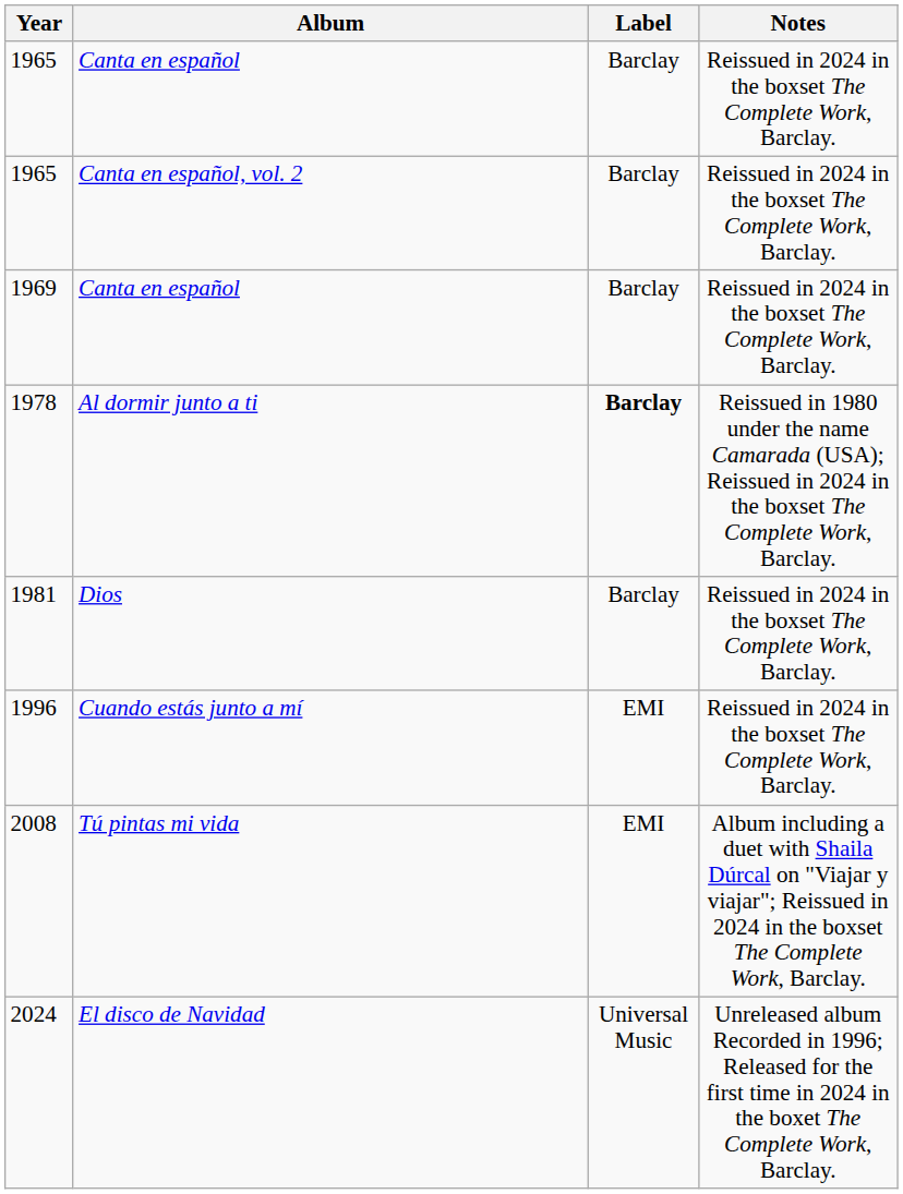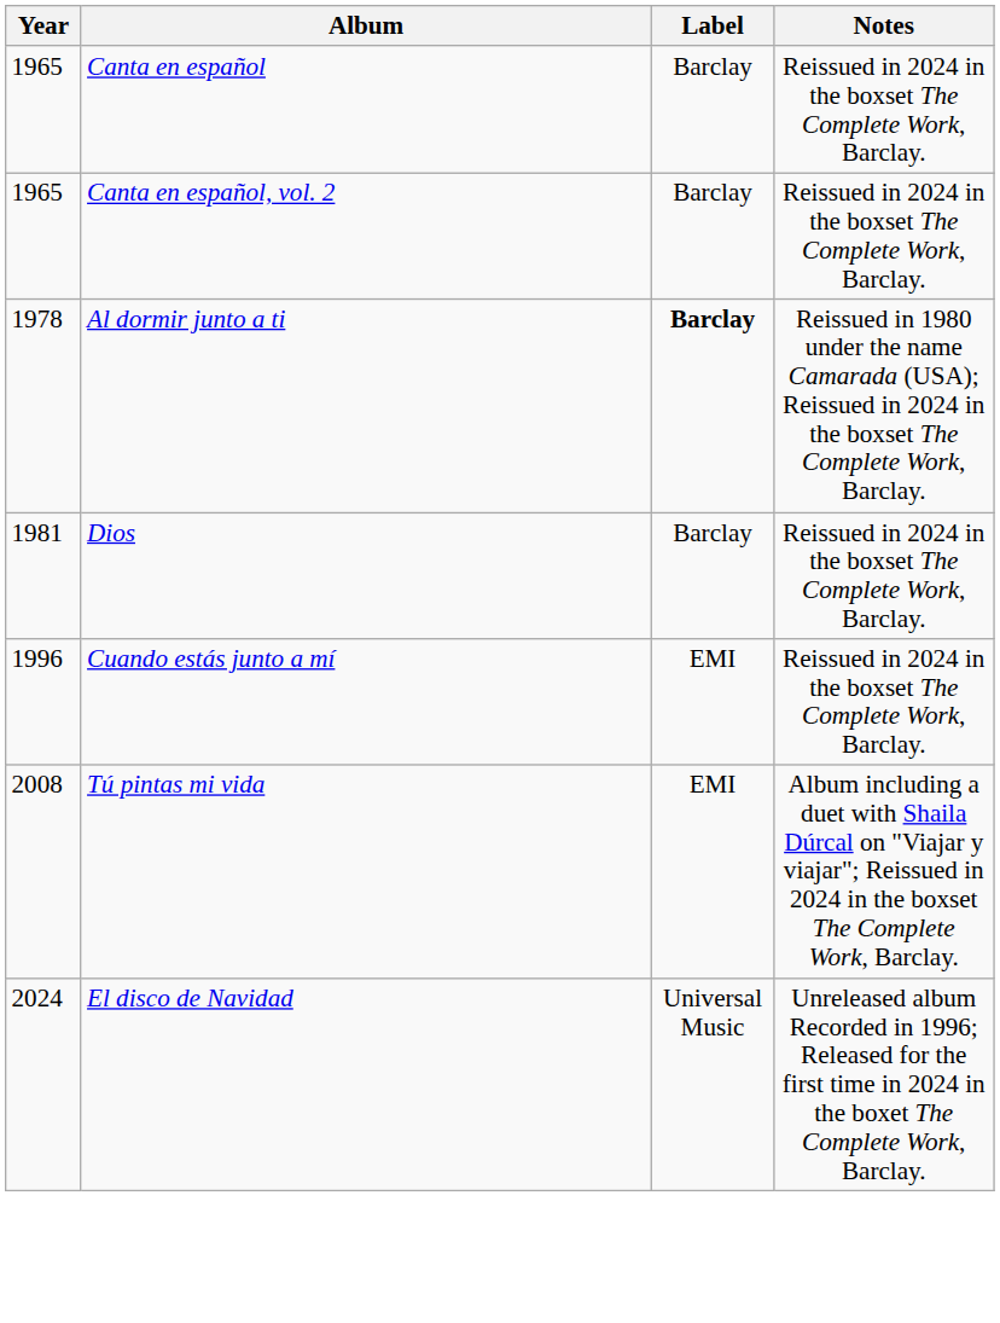 <table class="wikitable">
 <tr>
 <th align="left" valign="top" width="40">Year</th>
 <th align="left" valign="top" width="350">Album</th>
 <th align="center" valign="top" width="70">Label</th>
 <th align="left" valign="top" width="130">Notes</th>
 </tr>
 <tr>
 <td align="left" valign="top">1965</td>
 <td align="left" valign="top"><em><a href='#'>Canta en español</a></em></td>
 <td align="center" valign="top">Barclay</td>
 <td align="center" valign="top">Reissued in 2024 in the boxset <em>The Complete Work</em>, Barclay.</td>
 </tr>
 <tr>
 <td align="left" valign="top">1965</td>
 <td align="left" valign="top"><em><a href='#'>Canta en español, vol. 2</a></em></td>
-<td align="center" valign="top">Barclay</td>
-<td align="center" valign="top">Reissued in 2024 in the boxset <em>The Complete Work</em>, Barclay.</td>
-</tr>
-<tr>
-<td align="left" valign="top">1969</td>
-<td align="left" valign="top"><em><a href='#'>Canta en español</a></em></td>
 <td align="center" valign="top">Barclay</td>
 <td align="center" valign="top">Reissued in 2024 in the boxset <em>The Complete Work</em>, Barclay.</td>
 </tr>
 <tr>
 <td align="left" valign="top">1978</td>
 <td align="left" valign="top"><em><a href='#'>Al dormir junto a ti</a></em></td>
 <td align="center" valign="top"><strong>Barclay</strong></td>
 <td align="center" valign="top">Reissued in 1980 under the name <em>Camarada</em> (USA); Reissued in 2024 in the boxset <em>The Complete Work</em>, Barclay.</td>
 </tr>
 <tr>
 <td align="left" valign="top">1981</td>
 <td align="left" valign="top"><em><a href='#'>Dios</a></em></td>
 <td align="center" valign="top">Barclay</td>
 <td align="center" valign="top">Reissued in 2024 in the boxset <em>The Complete Work</em>, Barclay.</td>
 </tr>
 <tr>
 <td align="left" valign="top">1996</td>
 <td align="left" valign="top"><em><a href='#'>Cuando estás junto a mí</a></em></td>
 <td align="center" valign="top">EMI</td>
 <td align="center" valign="top">Reissued in 2024 in the boxset <em>The Complete Work</em>, Barclay.</td>
 </tr>
 <tr>
 <td align="left" valign="top">2008</td>
 <td align="left" valign="top"><em><a href='#'>Tú pintas mi vida</a></em></td>
 <td align="center" valign="top">EMI</td>
 <td align="center" valign="top">Album including a duet with <a href='#'>Shaila Dúrcal</a> on "Viajar y viajar"; Reissued in 2024 in the boxset <em>The Complete Work</em>, Barclay.</td>
 </tr>
 <tr>
 <td align="left" valign="top">2024</td>
 <td align="left" valign="top"><em><a href='#'>El disco de Navidad</a></em></td>
 <td align="center" valign="top">Universal Music</td>
 <td align="center" valign="top">Unreleased album Recorded in 1996; Released for the first time in 2024 in the boxet <em>The Complete Work</em>, Barclay.</td>
 </tr>
 </table>
